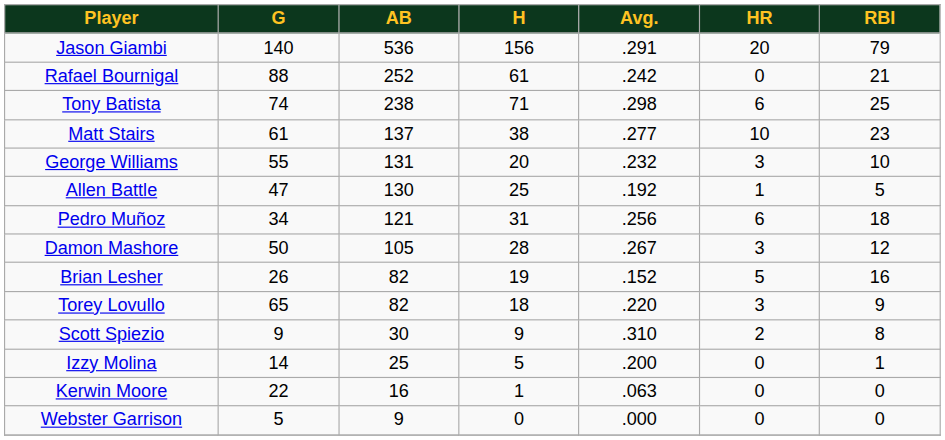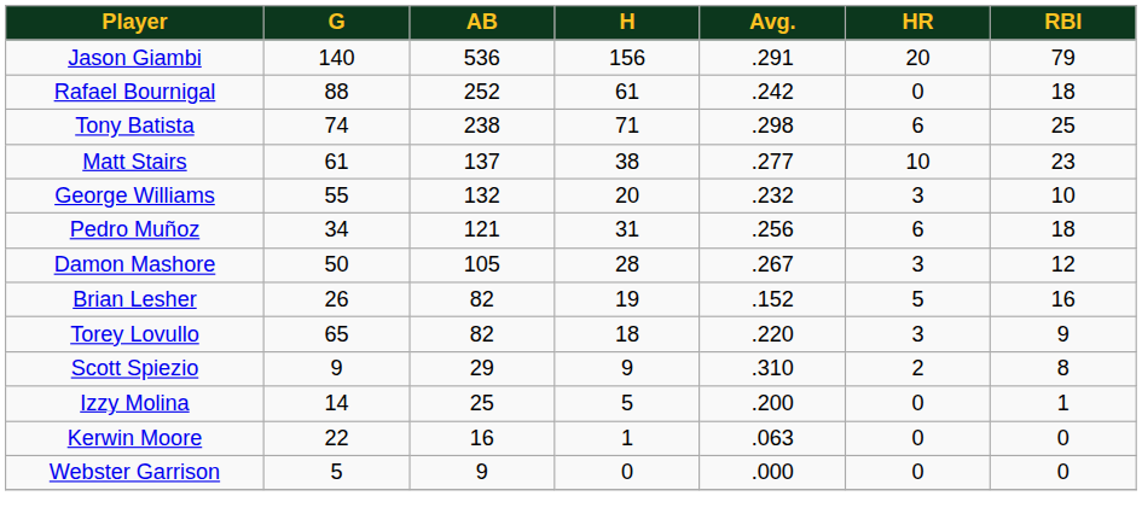 <table class="wikitable sortable">
 <tr>
 <th style="background:#0C371D;color:#ffc322;" width="16%">Player</th>
 <th style="background:#0C371D;color:#ffc322;" width="9%">G</th>
 <th style="background:#0C371D;color:#ffc322;" width="9%">AB</th>
 <th style="background:#0C371D;color:#ffc322;" width="9%">H</th>
 <th style="background:#0C371D;color:#ffc322;" width="9%">Avg.</th>
 <th style="background:#0C371D;color:#ffc322;" width="9%">HR</th>
 <th style="background:#0C371D;color:#ffc322;" width="9%">RBI</th>
 </tr>
 <tr align="center">
 <td><a href='#'>Jason Giambi</a></td>
 <td>140</td>
 <td>536</td>
 <td>156</td>
 <td>.291</td>
 <td>20</td>
 <td>79</td>
 </tr>
 <tr align="center">
 <td><a href='#'>Rafael Bournigal</a></td>
 <td>88</td>
 <td>252</td>
 <td>61</td>
 <td>.242</td>
 <td>0</td>
-<td>21</td>
+<td>18</td>
 </tr>
 <tr align="center">
 <td><a href='#'>Tony Batista</a></td>
 <td>74</td>
 <td>238</td>
 <td>71</td>
 <td>.298</td>
 <td>6</td>
 <td>25</td>
 </tr>
 <tr align="center">
 <td><a href='#'>Matt Stairs</a></td>
 <td>61</td>
 <td>137</td>
 <td>38</td>
 <td>.277</td>
 <td>10</td>
 <td>23</td>
 </tr>
 <tr align="center">
 <td><a href='#'>George Williams</a></td>
 <td>55</td>
-<td>131</td>
+<td>132</td>
 <td>20</td>
 <td>.232</td>
 <td>3</td>
 <td>10</td>
-</tr>
-<tr align="center">
-<td><a href='#'>Allen Battle</a></td>
-<td>47</td>
-<td>130</td>
-<td>25</td>
-<td>.192</td>
-<td>1</td>
-<td>5</td>
 </tr>
 <tr align="center">
 <td><a href='#'>Pedro Muñoz</a></td>
 <td>34</td>
 <td>121</td>
 <td>31</td>
 <td>.256</td>
 <td>6</td>
 <td>18</td>
 </tr>
 <tr align="center">
 <td><a href='#'>Damon Mashore</a></td>
 <td>50</td>
 <td>105</td>
 <td>28</td>
 <td>.267</td>
 <td>3</td>
 <td>12</td>
 </tr>
 <tr align="center">
 <td><a href='#'>Brian Lesher</a></td>
 <td>26</td>
 <td>82</td>
 <td>19</td>
 <td>.152</td>
 <td>5</td>
 <td>16</td>
 </tr>
 <tr align="center">
 <td><a href='#'>Torey Lovullo</a></td>
 <td>65</td>
 <td>82</td>
 <td>18</td>
 <td>.220</td>
 <td>3</td>
 <td>9</td>
 </tr>
 <tr align="center">
 <td><a href='#'>Scott Spiezio</a></td>
 <td>9</td>
-<td>30</td>
+<td>29</td>
 <td>9</td>
 <td>.310</td>
 <td>2</td>
 <td>8</td>
 </tr>
 <tr align="center">
 <td><a href='#'>Izzy Molina</a></td>
 <td>14</td>
 <td>25</td>
 <td>5</td>
 <td>.200</td>
 <td>0</td>
 <td>1</td>
 </tr>
 <tr align="center">
 <td><a href='#'>Kerwin Moore</a></td>
 <td>22</td>
 <td>16</td>
 <td>1</td>
 <td>.063</td>
 <td>0</td>
 <td>0</td>
 </tr>
 <tr align="center">
 <td><a href='#'>Webster Garrison</a></td>
 <td>5</td>
 <td>9</td>
 <td>0</td>
 <td>.000</td>
 <td>0</td>
 <td>0</td>
 </tr>
 <tr align="center">
 </tr>
 </table>
